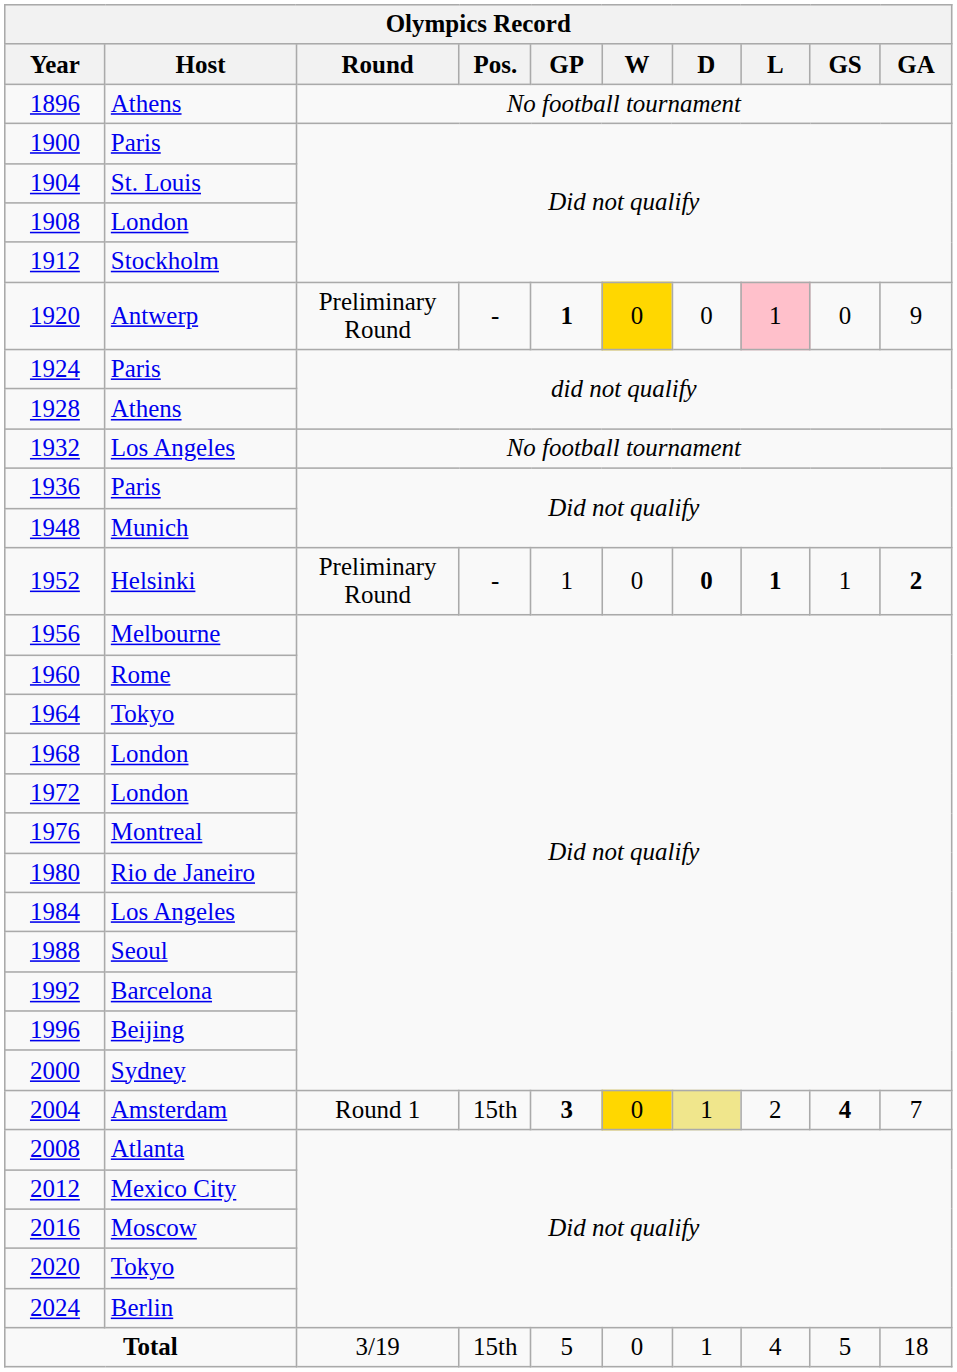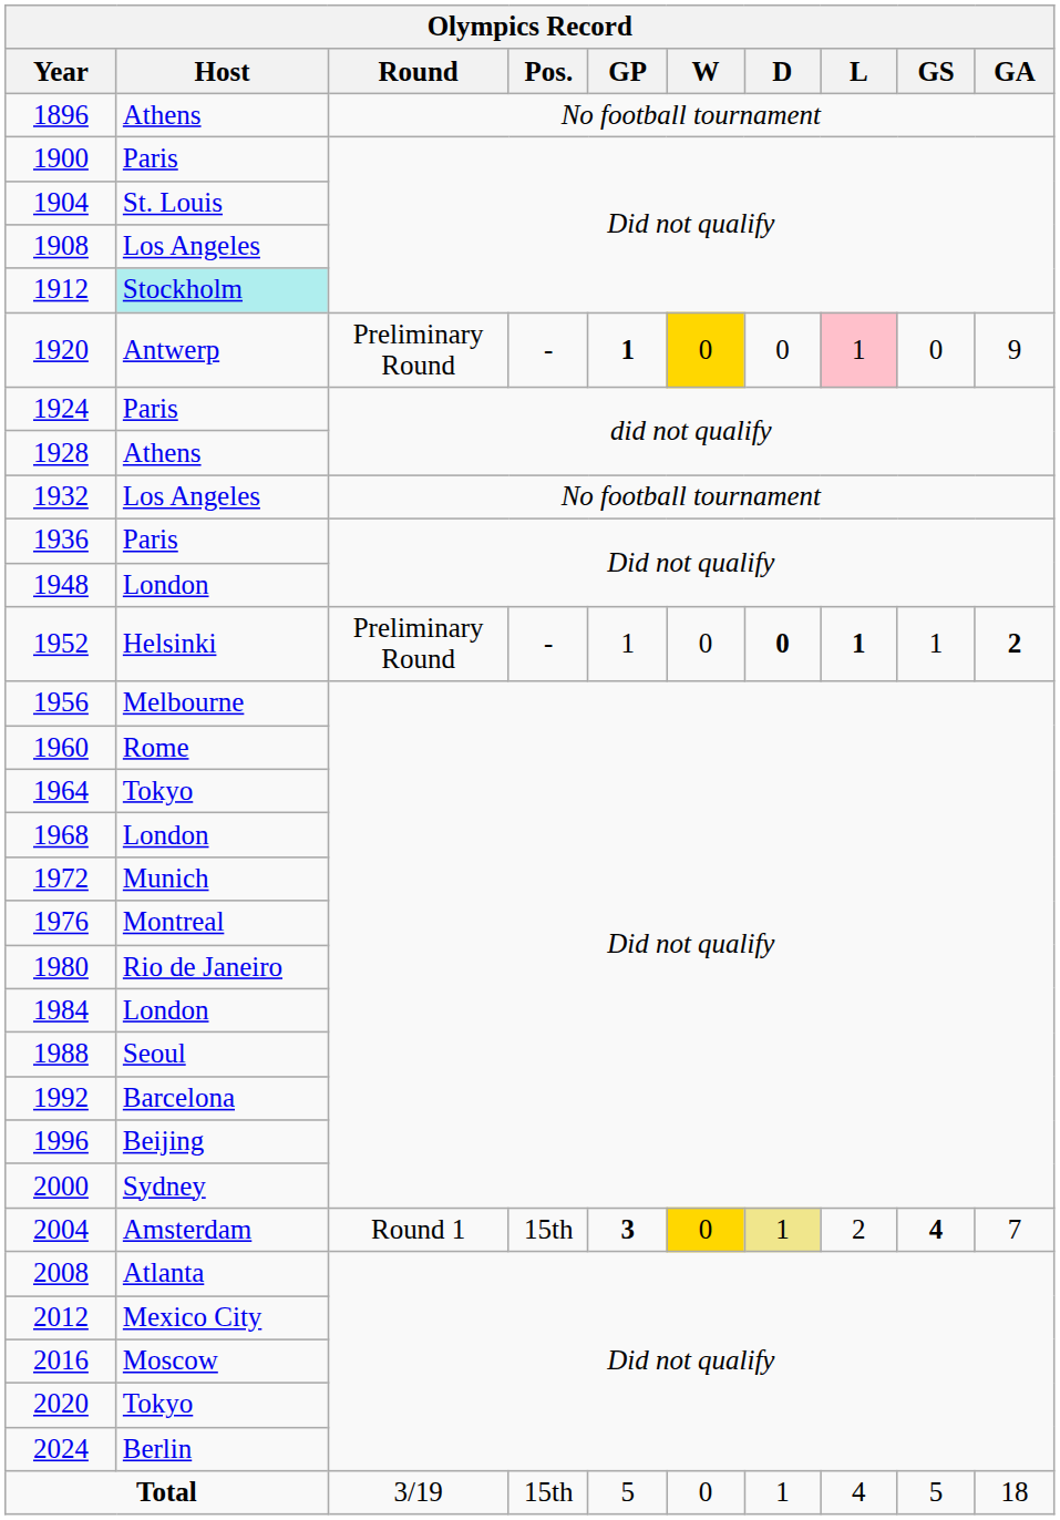 <table class="wikitable" style="text-align: center">
 <tr>
 <th colspan=10>Olympics Record</th>
 </tr>
 <tr>
 <th width=60px>Year</th>
 <th width=120px>Host</th>
 <th width=100px>Round</th>
 <th width=40px>Pos.</th>
 <th width=40px>GP</th>
 <th width=40px>W</th>
 <th width=40px>D</th>
 <th width=40px>L</th>
 <th width=40px>GS</th>
 <th width=40px>GA</th>
 </tr>
 <tr>
 <td><a href='#'>1896</a></td>
 <td align=left> <a href='#'>Athens</a></td>
 <td colspan=9><em>No football tournament</em></td>
 </tr>
 <tr>
 <td><a href='#'>1900</a></td>
 <td align=left> <a href='#'>Paris</a></td>
 <td rowspan=4 colspan=9><em>Did not qualify</em></td>
 </tr>
 <tr>
 <td><a href='#'>1904</a></td>
 <td align=left> <a href='#'>St. Louis</a></td>
 </tr>
 <tr>
 <td><a href='#'>1908</a></td>
-<td align=left> <a href='#'>London</a></td>
+<td align=left> <a href='#'>Los Angeles</a></td>
 </tr>
 <tr>
 <td><a href='#'>1912</a></td>
-<td align=left> <a href='#'>Stockholm</a></td>
+<td align=left style="background: paleturquoise;"> <a href='#'>Stockholm</a></td>
 </tr>
 <tr>
 <td><a href='#'>1920</a></td>
 <td align=left> <a href='#'>Antwerp</a></td>
 <td>Preliminary Round</td>
 <td>-</td>
 <td><strong>1</strong></td>
 <td style="background: gold;">0</td>
 <td>0</td>
 <td style="background: pink;">1</td>
 <td>0</td>
 <td>9</td>
 </tr>
 <tr>
 <td><a href='#'>1924</a></td>
 <td align=left> <a href='#'>Paris</a></td>
 <td rowspan=2 colspan=9><em>did not qualify</em></td>
 </tr>
 <tr>
 <td><a href='#'>1928</a></td>
 <td align=left> <a href='#'>Athens</a></td>
 </tr>
 <tr>
 <td><a href='#'>1932</a></td>
 <td align=left> <a href='#'>Los Angeles</a></td>
 <td colspan=9><em>No football tournament</em></td>
 </tr>
 <tr>
 <td><a href='#'>1936</a></td>
 <td align=left> <a href='#'>Paris</a></td>
 <td rowspan=2 colspan=9><em>Did not qualify</em></td>
 </tr>
 <tr>
 <td><a href='#'>1948</a></td>
-<td align=left> <a href='#'>Munich</a></td>
+<td align=left> <a href='#'>London</a></td>
 </tr>
 <tr>
 <td><a href='#'>1952</a></td>
 <td align=left> <a href='#'>Helsinki</a></td>
 <td>Preliminary Round</td>
 <td>-</td>
 <td>1</td>
 <td>0</td>
 <td><strong>0</strong></td>
 <td><strong>1</strong></td>
 <td>1</td>
 <td><strong>2</strong></td>
 </tr>
 <tr>
 <td><a href='#'>1956</a></td>
 <td align=left> <a href='#'>Melbourne</a></td>
 <td rowspan=12 colspan=9><em>Did not qualify</em></td>
 </tr>
 <tr>
 <td><a href='#'>1960</a></td>
 <td align=left> <a href='#'>Rome</a></td>
 </tr>
 <tr>
 <td><a href='#'>1964</a></td>
 <td align=left> <a href='#'>Tokyo</a></td>
 </tr>
 <tr>
 <td><a href='#'>1968</a></td>
 <td align=left> <a href='#'>London</a></td>
 </tr>
 <tr>
 <td><a href='#'>1972</a></td>
-<td align=left> <a href='#'>London</a></td>
+<td align=left> <a href='#'>Munich</a></td>
 </tr>
 <tr>
 <td><a href='#'>1976</a></td>
 <td align=left> <a href='#'>Montreal</a></td>
 </tr>
 <tr>
 <td><a href='#'>1980</a></td>
 <td align=left> <a href='#'>Rio de Janeiro</a></td>
 </tr>
 <tr>
 <td><a href='#'>1984</a></td>
-<td align=left> <a href='#'>Los Angeles</a></td>
+<td align=left> <a href='#'>London</a></td>
 </tr>
 <tr>
 <td><a href='#'>1988</a></td>
 <td align=left> <a href='#'>Seoul</a></td>
 </tr>
 <tr>
 <td><a href='#'>1992</a></td>
 <td align=left> <a href='#'>Barcelona</a></td>
 </tr>
 <tr>
 <td><a href='#'>1996</a></td>
 <td align=left> <a href='#'>Beijing</a></td>
 </tr>
 <tr>
 <td><a href='#'>2000</a></td>
 <td align=left> <a href='#'>Sydney</a></td>
 </tr>
 <tr>
 <td><a href='#'>2004</a></td>
 <td align=left> <a href='#'>Amsterdam</a></td>
 <td>Round 1</td>
 <td>15th</td>
 <td><strong>3</strong></td>
 <td style="background: gold;">0</td>
 <td style="background: khaki;">1</td>
 <td>2</td>
 <td><strong>4</strong></td>
 <td>7</td>
 </tr>
 <tr>
 <td><a href='#'>2008</a></td>
 <td align=left> <a href='#'>Atlanta</a></td>
 <td rowspan=5 colspan=8><em>Did not qualify</em></td>
 </tr>
 <tr>
 <td><a href='#'>2012</a></td>
 <td align=left> <a href='#'>Mexico City</a></td>
 </tr>
 <tr>
 <td><a href='#'>2016</a></td>
 <td align=left> <a href='#'>Moscow</a></td>
 </tr>
 <tr>
 <td><a href='#'>2020</a></td>
 <td align=left> <a href='#'>Tokyo</a></td>
 </tr>
 <tr>
 <td><a href='#'>2024</a></td>
 <td align=left> <a href='#'>Berlin</a></td>
 </tr>
 <tr>
 <td colspan=2><strong>Total</strong></td>
 <td>3/19</td>
 <td>15th</td>
 <td>5</td>
 <td>0</td>
 <td>1</td>
 <td>4</td>
 <td>5</td>
 <td>18</td>
 </tr>
 </table>
